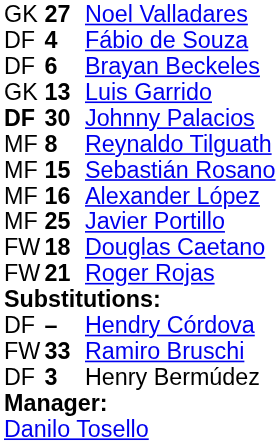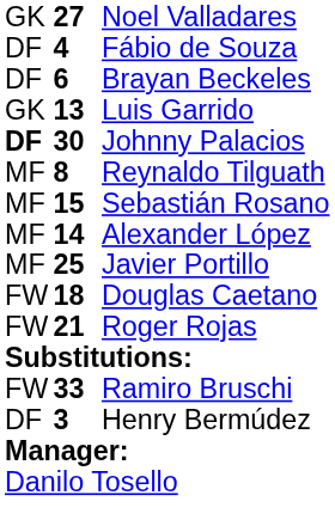 <table style = "font-size: 90%" cellspacing = "0" cellpadding = "0">
 <tr>
 <td colspan = 4></td>
 </tr>
 <tr>
 <th style="width:25px;"></th>
 <th style="width:25px;"></th>
 </tr>
 <tr>
 <td>GK</td>
 <td><strong>27</strong></td>
 <td> <a href='#'>Noel Valladares</a></td>
 </tr>
 <tr>
 <td>DF</td>
 <td><strong>4</strong></td>
 <td> <a href='#'>Fábio de Souza</a></td>
 </tr>
 <tr>
 <td>DF</td>
 <td><strong>6</strong></td>
 <td> <a href='#'>Brayan Beckeles</a></td>
 </tr>
 <tr>
 <td>GK</td>
 <td><strong>13</strong></td>
 <td> <a href='#'>Luis Garrido</a></td>
 </tr>
 <tr>
 <td><strong>DF</strong></td>
 <td><strong>30</strong></td>
 <td> <a href='#'>Johnny Palacios</a></td>
 </tr>
 <tr>
 <td>MF</td>
 <td><strong>8</strong></td>
 <td> <a href='#'>Reynaldo Tilguath</a></td>
 <td></td>
 <td></td>
 </tr>
 <tr>
 <td>MF</td>
 <td><strong>15</strong></td>
 <td> <a href='#'>Sebastián Rosano</a></td>
 </tr>
 <tr>
 <td>MF</td>
-<td><strong>16</strong></td>
+<td><strong>14</strong></td>
 <td> <a href='#'>Alexander López</a></td>
 <td></td>
 <td></td>
 </tr>
 <tr>
 <td>MF</td>
 <td><strong>25</strong></td>
 <td> <a href='#'>Javier Portillo</a></td>
 </tr>
 <tr>
 <td>FW</td>
 <td><strong>18</strong></td>
 <td> <a href='#'>Douglas Caetano</a></td>
 </tr>
 <tr>
 <td>FW</td>
 <td><strong>21</strong></td>
 <td> <a href='#'>Roger Rojas</a></td>
 <td></td>
 <td></td>
 </tr>
 <tr>
 <td colspan = 3><strong>Substitutions:</strong></td>
 </tr>
 <tr>
-<td>DF</td>
-<td><strong>–</strong></td>
-<td> <a href='#'>Hendry Córdova</a></td>
-<td></td>
-<td></td>
-</tr>
-<tr>
 <td>FW</td>
 <td><strong>33</strong></td>
 <td> <a href='#'>Ramiro Bruschi</a></td>
 <td></td>
 <td></td>
 </tr>
 <tr>
 <td>DF</td>
 <td><strong>3</strong></td>
 <td> Henry Bermúdez</td>
 <td></td>
 <td></td>
 </tr>
 <tr>
 <td colspan = 3><strong>Manager:</strong></td>
 </tr>
 <tr>
 <td colspan = 3> <a href='#'>Danilo Tosello</a></td>
 </tr>
 </table>
